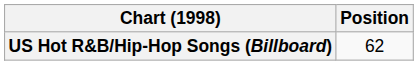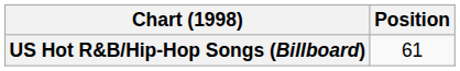 <table class="wikitable plainrowheaders" style="text-align:center">
 <tr>
 <th scope="col">Chart (1998)</th>
 <th scope="col">Position</th>
 </tr>
 <tr>
 <th scope="row">US Hot R&B/Hip-Hop Songs (<em>Billboard</em>)</th>
-<td>62</td>
+<td>61</td>
 </tr>
 </table>
